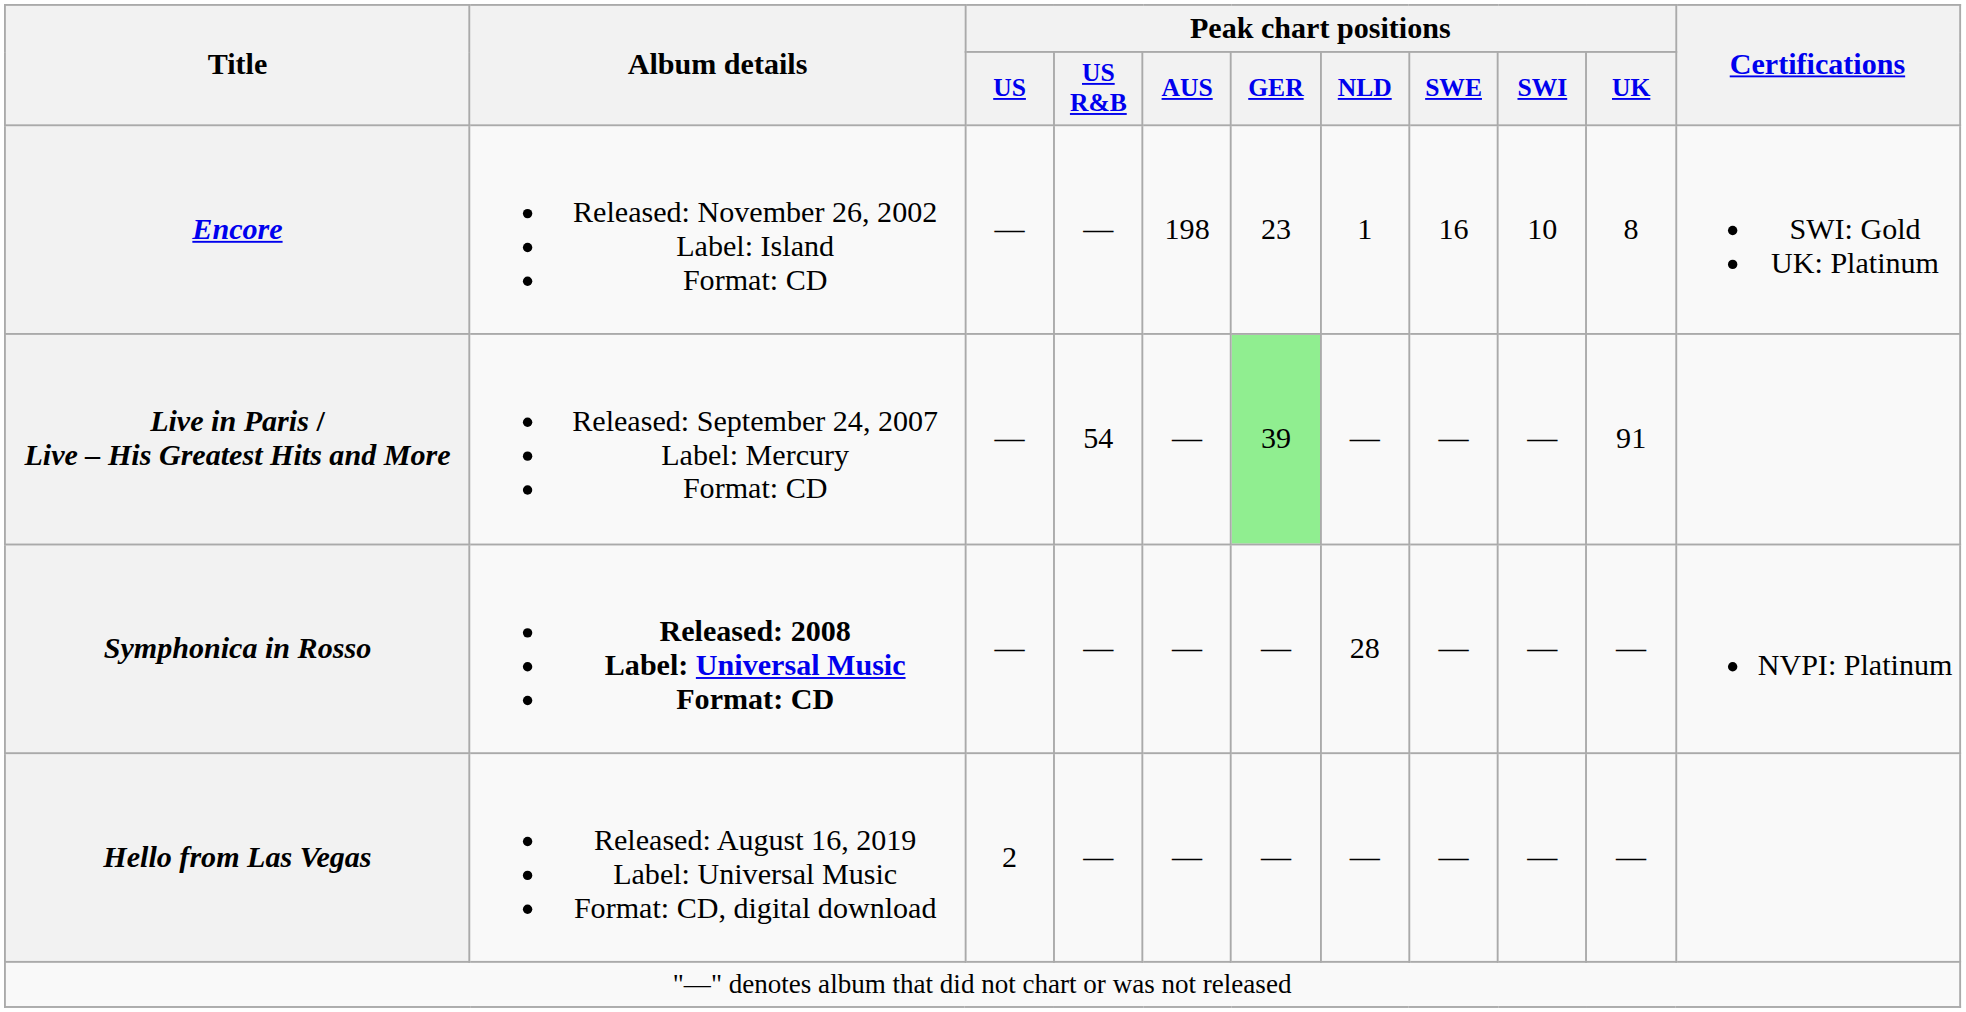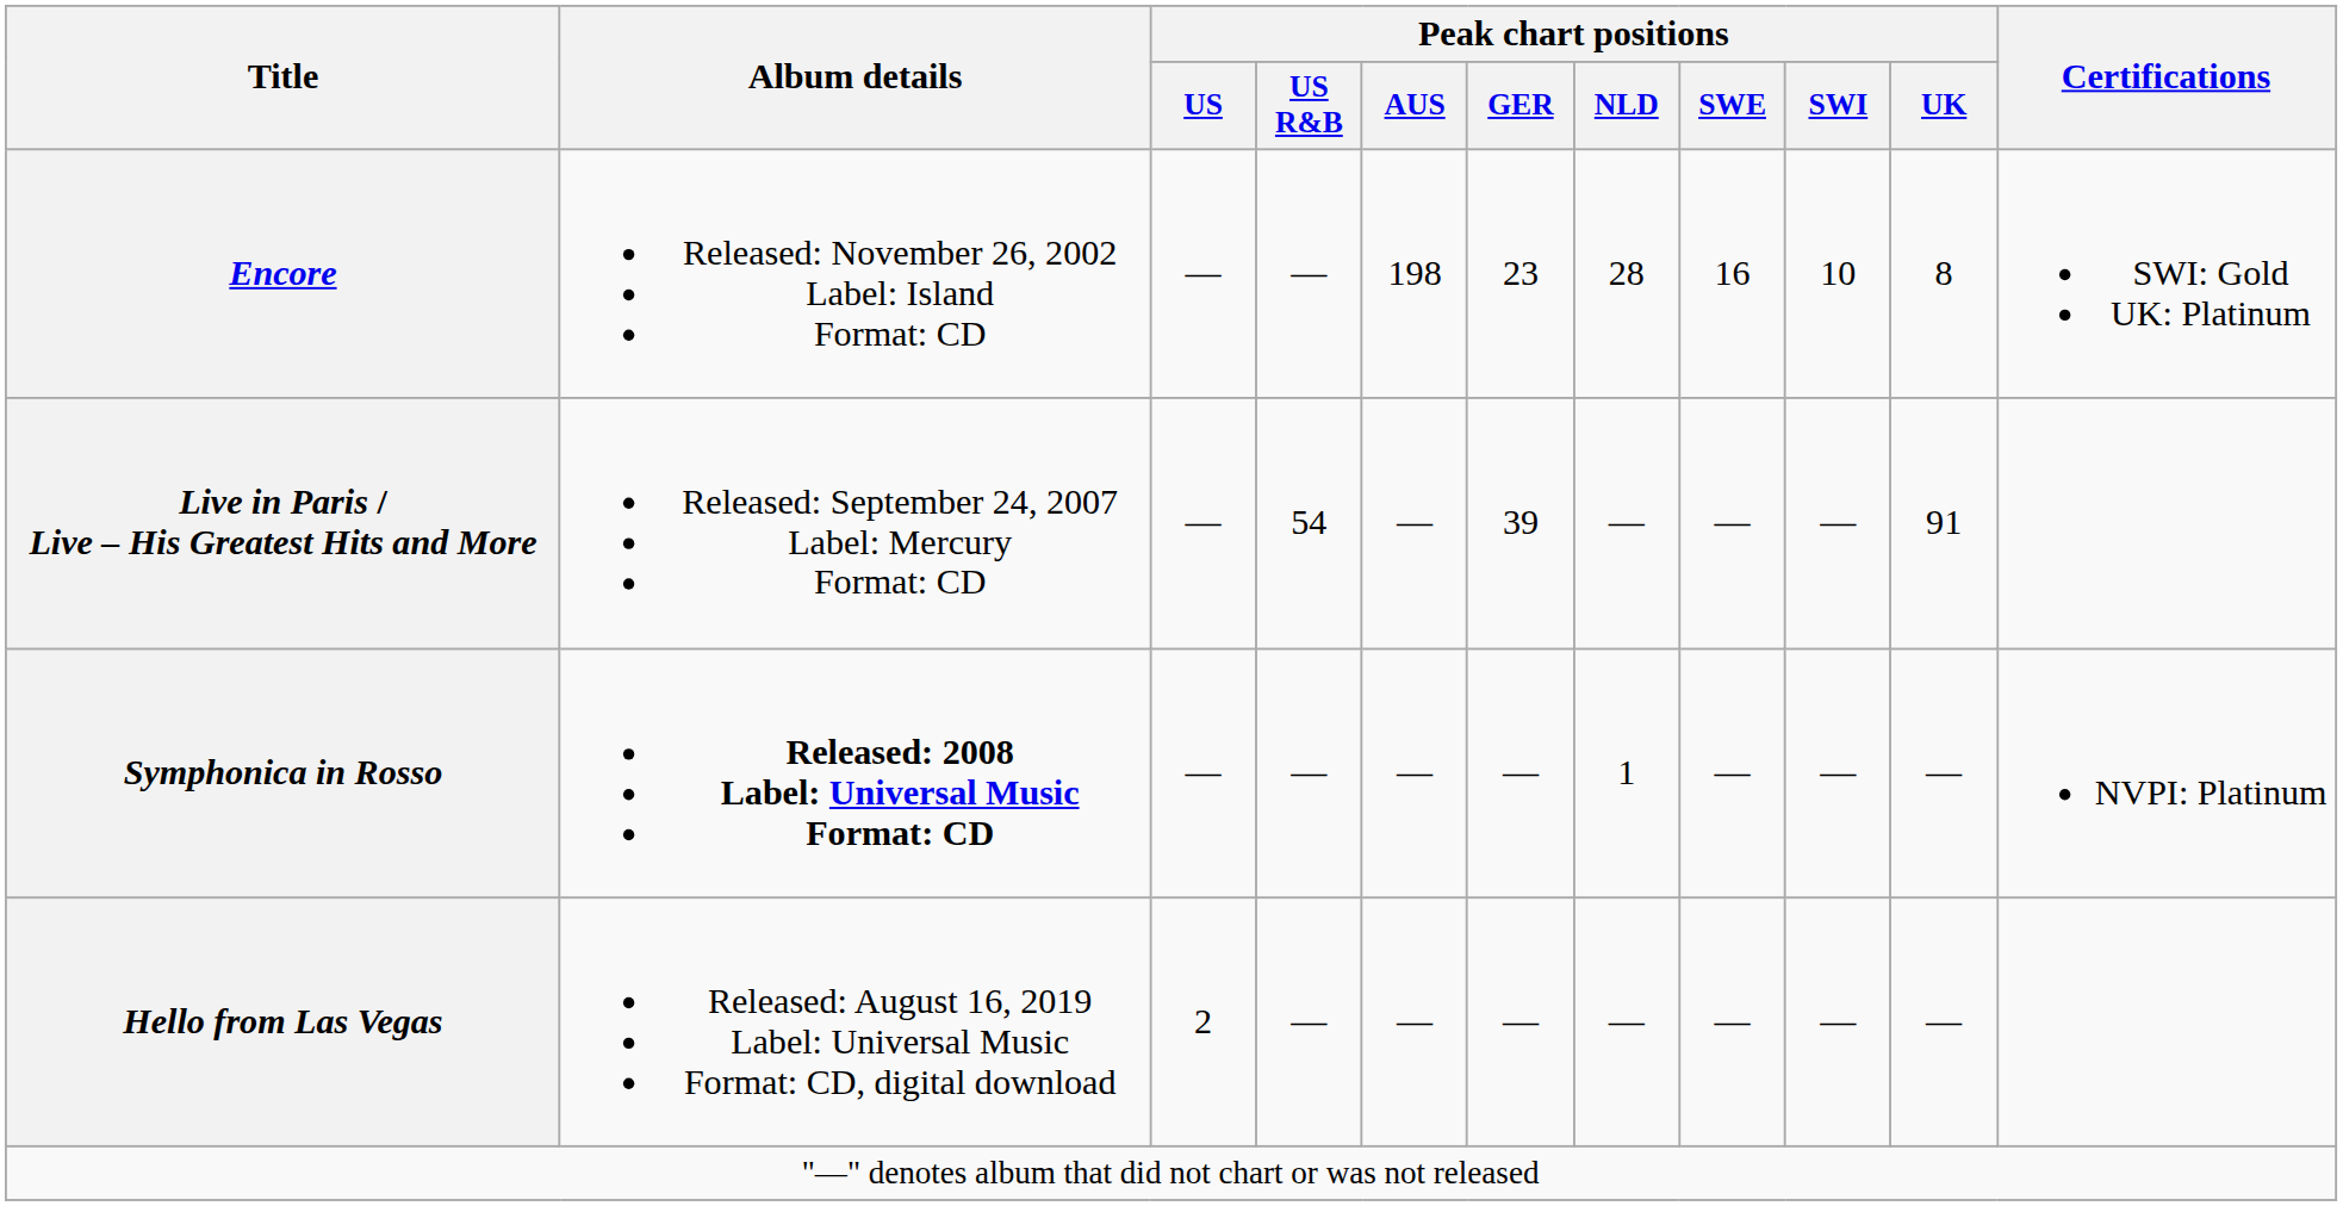 <table class="wikitable plainrowheaders" style="text-align:center;" border="1">
 <tr>
 <th scope="col" rowspan="2" style="width:15em;">Title</th>
 <th scope="col" rowspan="2" style="width:16em;">Album details</th>
 <th scope="col" colspan="8">Peak chart positions</th>
 <th scope="col" rowspan="2"><a href='#'>Certifications</a></th>
 </tr>
 <tr>
 <th scope="col" style="width:3em;font-size:85%;"><a href='#'>US</a><br></th>
 <th scope="col" style="width:3em;font-size:85%;"><a href='#'>US R&B</a><br></th>
 <th scope="col" style="width:3em;font-size:85%;"><a href='#'>AUS</a><br></th>
 <th scope="col" style="width:3em;font-size:85%;"><a href='#'>GER</a><br></th>
 <th scope="col" style="width:3em;font-size:85%;"><a href='#'>NLD</a><br></th>
 <th scope="col" style="width:3em;font-size:85%;"><a href='#'>SWE</a><br></th>
 <th scope="col" style="width:3em;font-size:85%;"><a href='#'>SWI</a><br></th>
 <th scope="col" style="width:3em;font-size:85%;"><a href='#'>UK</a><br></th>
 </tr>
 <tr>
 <th scope="row"><em><a href='#'>Encore</a></em></th>
 <td><br><ul><li>Released: November 26, 2002</li><li>Label: Island</li><li>Format: CD</li></ul></td>
 <td>—</td>
 <td>—</td>
 <td>198</td>
 <td>23</td>
-<td>1</td>
+<td>28</td>
 <td>16</td>
 <td>10</td>
 <td>8</td>
 <td><br><ul><li>SWI: Gold</li><li>UK: Platinum</li></ul></td>
 </tr>
 <tr>
 <th scope="row"><em>Live in Paris</em> /<br><em>Live – His Greatest Hits and More</em></th>
 <td><br><ul><li>Released: September 24, 2007</li><li>Label: Mercury</li><li>Format: CD</li></ul></td>
 <td>—</td>
 <td>54</td>
 <td>—</td>
-<td style="background: lightgreen;">39</td>
+<td>39</td>
 <td>—</td>
 <td>—</td>
 <td>—</td>
 <td>91</td>
 <td></td>
 </tr>
 <tr>
 <th scope="row"><em>Symphonica in Rosso</em></th>
 <td><strong><br><ul><li>Released: 2008</li><li>Label: <a href='#'>Universal Music</a></li><li>Format: CD</li></ul></strong></td>
 <td>—</td>
 <td>—</td>
 <td>—</td>
 <td>—</td>
-<td>28</td>
+<td>1</td>
 <td>—</td>
 <td>—</td>
 <td>—</td>
 <td><br><ul><li>NVPI: Platinum</li></ul></td>
 </tr>
 <tr>
 <th scope="row"><em>Hello from Las Vegas</em></th>
 <td><br><ul><li>Released: August 16, 2019</li><li>Label: Universal Music</li><li>Format: CD, digital download</li></ul></td>
 <td>2</td>
 <td>—</td>
 <td>—</td>
 <td>—</td>
 <td>—</td>
 <td>—</td>
 <td>—</td>
 <td>—</td>
 <td></td>
 </tr>
 <tr>
 <td colspan="15" style="font-size:90%">"—" denotes album that did not chart or was not released</td>
 </tr>
 </table>
